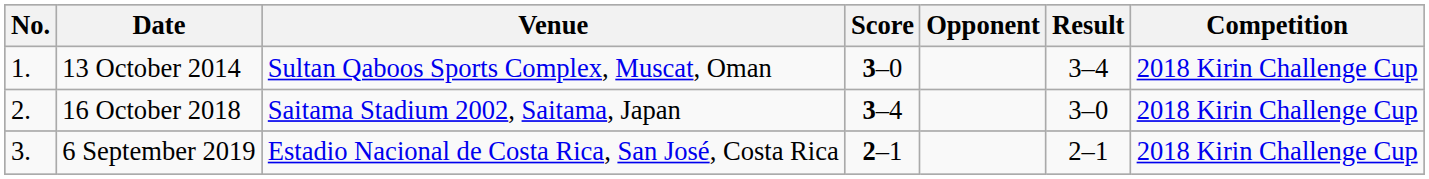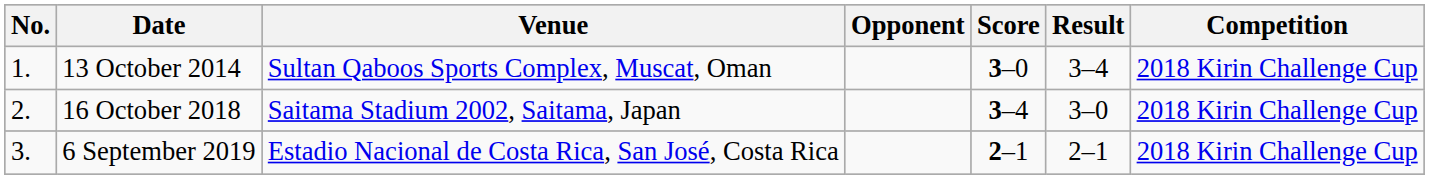 <table class="wikitable plainrowheaders sortable">
 <tr>
 <th>No.</th>
 <th>Date</th>
 <th>Venue</th>
+<th>Opponent</th>
 <th>Score</th>
-<th>Opponent</th>
 <th>Result</th>
 <th>Competition</th>
 </tr>
 <tr>
 <td>1.</td>
 <td>13 October 2014</td>
 <td><a href='#'>Sultan Qaboos Sports Complex</a>, <a href='#'>Muscat</a>, Oman</td>
+<td></td>
 <td align=center><strong>3</strong>–0</td>
-<td></td>
 <td align=center>3–4</td>
 <td><a href='#'>2018 Kirin Challenge Cup</a></td>
 </tr>
 <tr>
 <td>2.</td>
 <td>16 October 2018</td>
 <td><a href='#'>Saitama Stadium 2002</a>, <a href='#'>Saitama</a>, Japan</td>
+<td></td>
 <td align=center><strong>3</strong>–4</td>
-<td></td>
 <td align=center>3–0</td>
 <td><a href='#'>2018 Kirin Challenge Cup</a></td>
 </tr>
 <tr>
 <td>3.</td>
 <td>6 September 2019</td>
 <td><a href='#'>Estadio Nacional de Costa Rica</a>, <a href='#'>San José</a>, Costa Rica</td>
+<td></td>
 <td align=center><strong>2</strong>–1</td>
-<td></td>
 <td align=center>2–1</td>
 <td><a href='#'>2018 Kirin Challenge Cup</a></td>
 </tr>
 </table>
